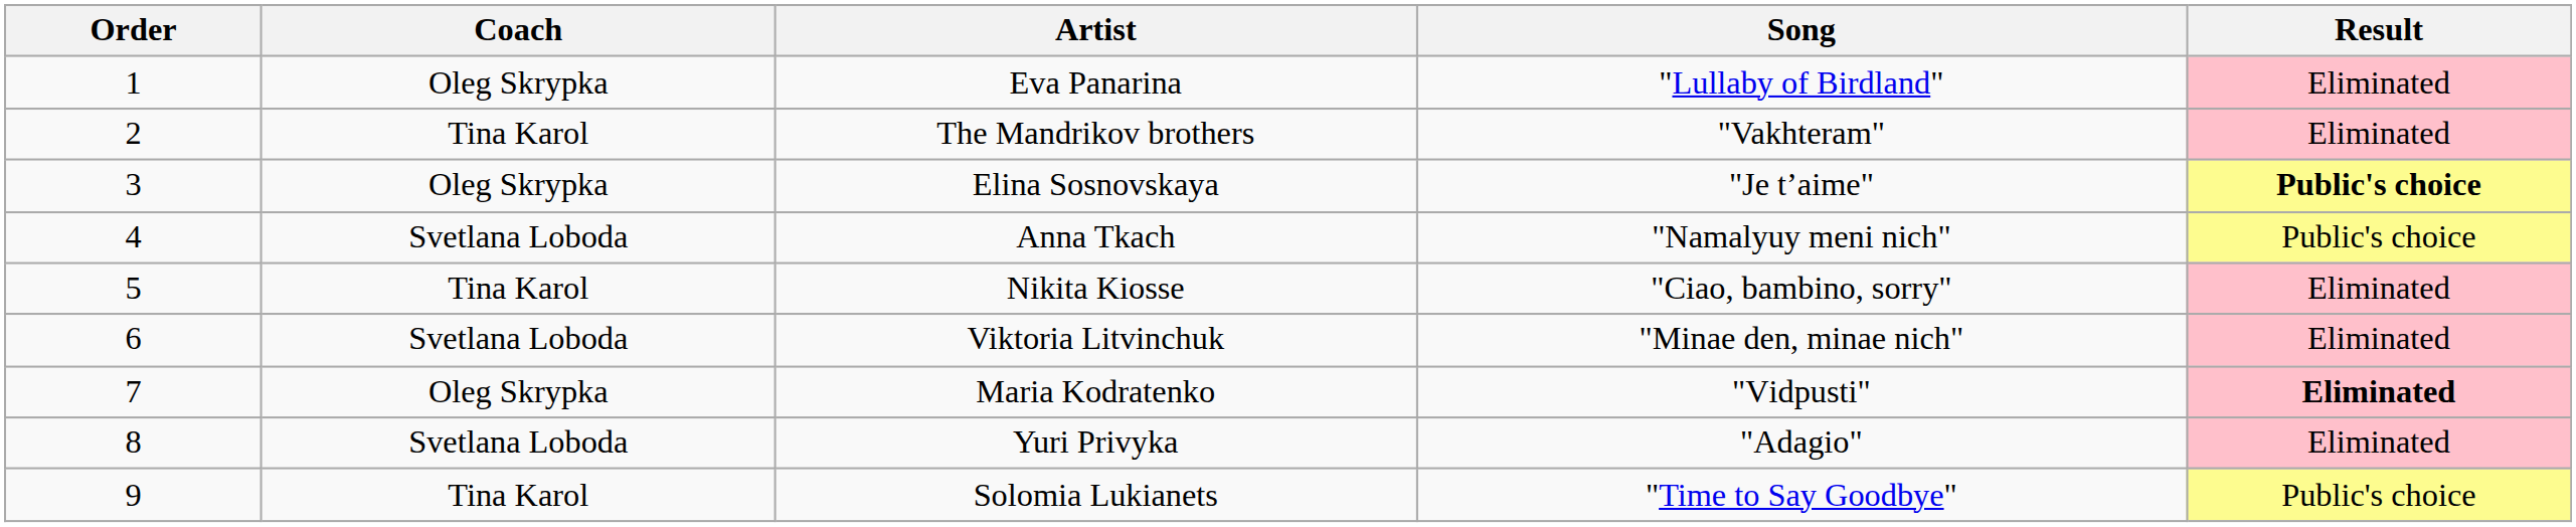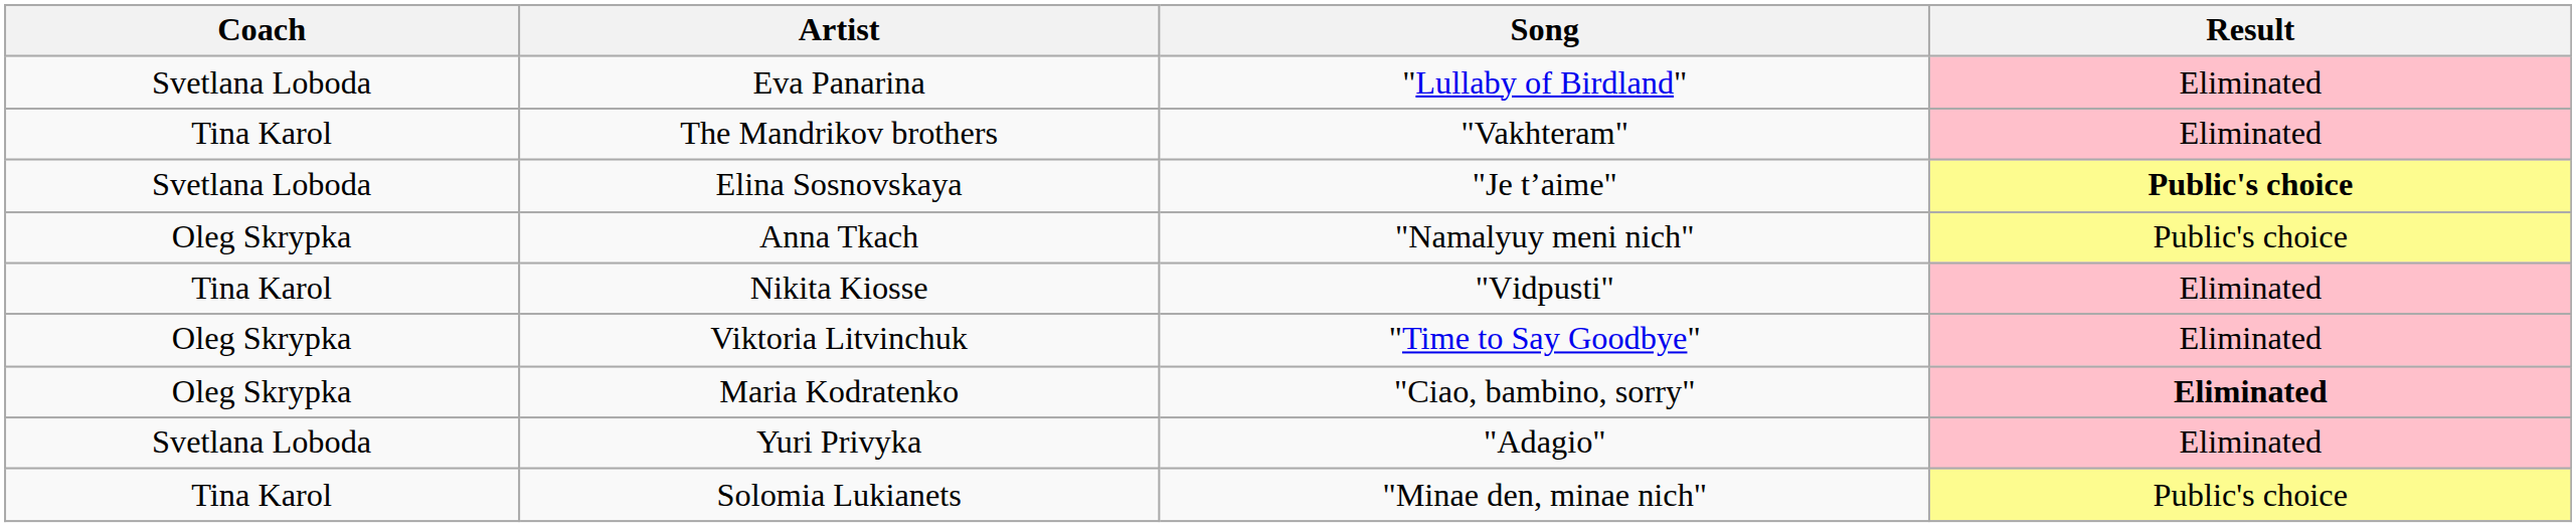 <table class="wikitable" style="text-align:center; width:100%;">
 <tr>
-<th style="width:10%;">Order</th>
 <th style="width:20%;">Coach</th>
 <th style="width:25%;">Artist</th>
 <th style="width:30%;">Song</th>
 <th style="width:25%;">Result</th>
 </tr>
 <tr>
-<td>1</td>
-<td>Oleg Skrypka</td>
+<td>Svetlana Loboda</td>
 <td>Eva Panarina</td>
 <td>"<a href='#'>Lullaby of Birdland</a>"</td>
 <td style="background:pink;">Eliminated</td>
 </tr>
 <tr>
-<td>2</td>
 <td>Tina Karol</td>
 <td>The Mandrikov brothers</td>
 <td>"Vakhteram"</td>
 <td style="background:pink;">Eliminated</td>
 </tr>
 <tr>
-<td>3</td>
-<td>Oleg Skrypka</td>
+<td>Svetlana Loboda</td>
 <td>Elina Sosnovskaya</td>
 <td>"Je t’aime"</td>
 <td style="background:#fdfc8f;"><strong>Public's сhoice</strong></td>
 </tr>
 <tr>
-<td>4</td>
-<td>Svetlana Loboda</td>
+<td>Oleg Skrypka</td>
 <td>Anna Tkach</td>
 <td>"Namalyuy menі nіch"</td>
 <td style="background:#fdfc8f;">Public's сhoice</td>
 </tr>
 <tr>
-<td>5</td>
 <td>Tina Karol</td>
 <td>Nikita Kiosse</td>
-<td>"Ciao, bambino, sorry"</td>
+<td>"Vіdpusti"</td>
 <td style="background:pink;">Eliminated</td>
 </tr>
 <tr>
-<td>6</td>
-<td>Svetlana Loboda</td>
+<td>Oleg Skrypka</td>
 <td>Viktoria Litvinchuk</td>
-<td>"Minaе den, minaе nіch"</td>
+<td>"<a href='#'>Time to Say Goodbye</a>"</td>
 <td style="background:pink;">Eliminated</td>
 </tr>
 <tr>
-<td>7</td>
 <td>Oleg Skrypka</td>
 <td>Maria Kodratenko</td>
-<td>"Vіdpusti"</td>
+<td>"Ciao, bambino, sorry"</td>
 <td style="background:pink;"><strong>Eliminated</strong></td>
 </tr>
 <tr>
-<td>8</td>
 <td>Svetlana Loboda</td>
 <td>Yuri Privyka</td>
 <td>"Adagio"</td>
 <td style="background:pink;">Eliminated</td>
 </tr>
 <tr>
-<td>9</td>
 <td>Tina Karol</td>
 <td>Solomia Lukianets</td>
-<td>"<a href='#'>Time to Say Goodbye</a>"</td>
+<td>"Minaе den, minaе nіch"</td>
 <td style="background:#fdfc8f;">Public's сhoice</td>
 </tr>
 </table>
